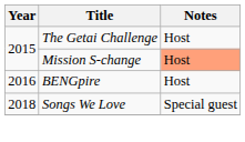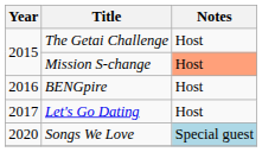 <table class="wikitable sortable">
 <tr>
 <th>Year</th>
 <th>Title</th>
 <th class="unsortable">Notes</th>
 </tr>
 <tr>
 <td rowspan=2>2015</td>
 <td><em>The Getai Challenge</em></td>
 <td>Host</td>
 </tr>
 <tr>
 <td><em>Mission S-change</em></td>
 <td style="background: lightsalmon;">Host</td>
 </tr>
 <tr>
 <td>2016</td>
 <td><em>BENGpire</em></td>
 <td>Host</td>
 </tr>
 <tr>
-<td>2018</td>
+<td>2017</td>
+<td><em><a href='#'>Let's Go Dating</a></em></td>
+<td>Host</td>
+</tr>
+<tr>
+<td>2020</td>
 <td><em>Songs We Love</em></td>
-<td>Special guest</td>
+<td style="background: lightblue;">Special guest</td>
 </tr>
 <tr>
 </tr>
 </table>
